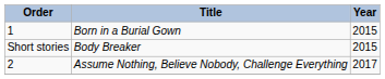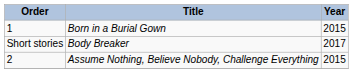 <table class="wikitable sortable">
 <tr style="text-align:center;">
 <th style="background:#B0C4DE;">Order</th>
 <th style="background:#B0C4DE;">Title</th>
 <th style="background:#B0C4DE;">Year</th>
 </tr>
 <tr>
 <td>1</td>
 <td><em>Born in a Burial Gown</em></td>
 <td>2015</td>
 </tr>
 <tr>
 <td>Short stories</td>
 <td><em>Body Breaker</em></td>
-<td>2015</td>
+<td>2017</td>
 </tr>
 <tr>
 <td>2</td>
 <td><em>Assume Nothing, Believe Nobody, Challenge Everything</em></td>
-<td>2017</td>
+<td>2015</td>
 </tr>
 <tr>
 </tr>
 </table>
